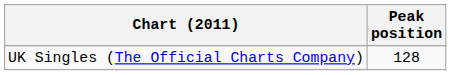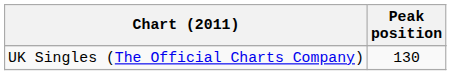 <table class="wikitable sortable">
 <tr>
 <th>Chart (2011)</th>
 <th>Peak <br> position</th>
 </tr>
 <tr>
 </tr>
 <tr>
 <td>UK Singles (<a href='#'>The Official Charts Company</a>)</td>
-<td align="center">128</td>
+<td align="center">130</td>
 </tr>
 <tr>
 </tr>
 </table>
